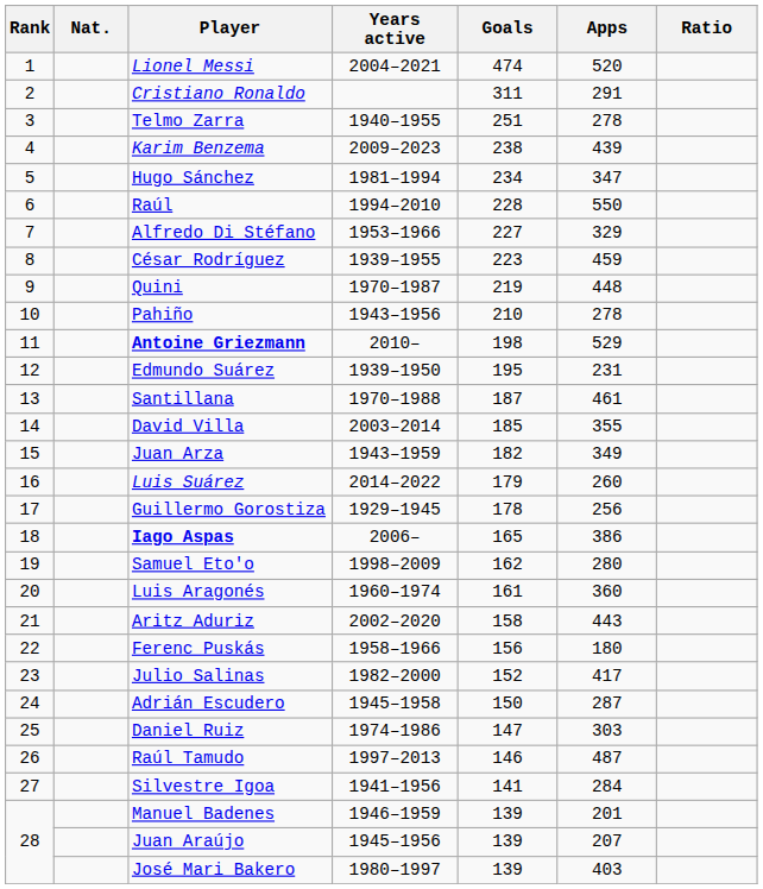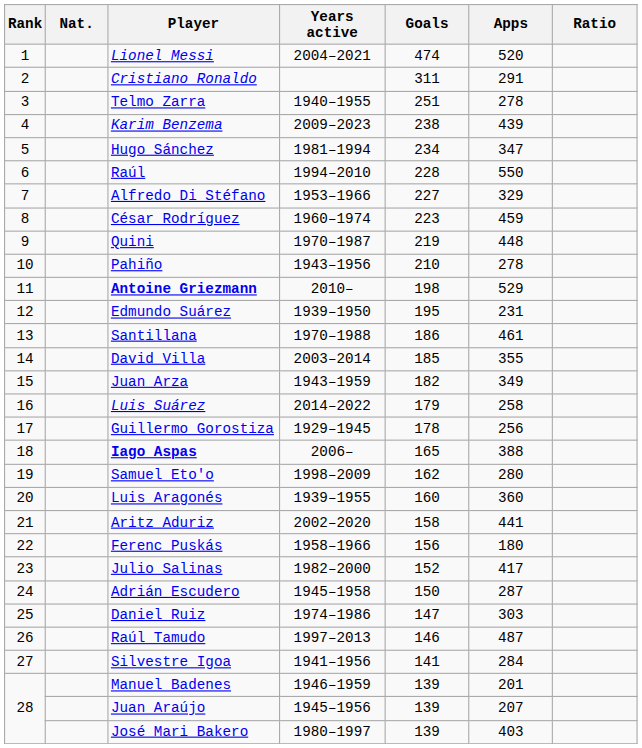 <table class="wikitable sortable collapsible" style="text-align: center">
 <tr>
 <th>Rank</th>
 <th width=50>Nat.</th>
 <th width=150>Player</th>
 <th width=90>Years active</th>
 <th width=70>Goals</th>
 <th width=70>Apps</th>
 <th width=70>Ratio</th>
 </tr>
 <tr>
 <td>1</td>
 <td></td>
 <td align=left><em><a href='#'>Lionel Messi</a></em></td>
 <td>2004–2021</td>
 <td>474</td>
 <td>520</td>
 <td></td>
 </tr>
 <tr>
 <td>2</td>
 <td></td>
 <td align=left><em><a href='#'>Cristiano Ronaldo</a></em></td>
 <td></td>
 <td>311</td>
 <td>291</td>
 <td></td>
 </tr>
 <tr>
 <td>3</td>
 <td></td>
 <td align=left><a href='#'>Telmo Zarra</a></td>
 <td>1940–1955</td>
 <td>251</td>
 <td>278</td>
 <td></td>
 </tr>
 <tr>
 <td>4</td>
 <td></td>
 <td align=left><em><a href='#'>Karim Benzema</a></em></td>
 <td>2009–2023</td>
 <td>238</td>
 <td>439</td>
 <td></td>
 </tr>
 <tr>
 <td>5</td>
 <td></td>
 <td align=left><a href='#'>Hugo Sánchez</a></td>
 <td>1981–1994</td>
 <td>234</td>
 <td>347</td>
 <td></td>
 </tr>
 <tr>
 <td>6</td>
 <td></td>
 <td align=left><a href='#'>Raúl</a></td>
 <td>1994–2010</td>
 <td>228</td>
 <td>550</td>
 <td></td>
 </tr>
 <tr>
 <td>7</td>
 <td></td>
 <td align=left><a href='#'>Alfredo Di Stéfano</a></td>
 <td>1953–1966</td>
 <td>227</td>
 <td>329</td>
 <td></td>
 </tr>
 <tr>
 <td>8</td>
 <td></td>
 <td align=left><a href='#'>César Rodríguez</a></td>
-<td>1939–1955</td>
+<td>1960–1974</td>
 <td>223</td>
 <td>459</td>
 <td></td>
 </tr>
 <tr>
 <td>9</td>
 <td></td>
 <td align=left><a href='#'>Quini</a></td>
 <td>1970–1987</td>
 <td>219</td>
 <td>448</td>
 <td></td>
 </tr>
 <tr>
 <td>10</td>
 <td></td>
 <td align=left><a href='#'>Pahiño</a></td>
 <td>1943–1956</td>
 <td>210</td>
 <td>278</td>
 <td></td>
 </tr>
 <tr>
 <td>11</td>
 <td></td>
 <td align=left><strong><a href='#'>Antoine Griezmann</a></strong></td>
 <td>2010–</td>
 <td>198</td>
 <td>529</td>
 <td></td>
 </tr>
 <tr>
 <td>12</td>
 <td></td>
 <td align=left><a href='#'>Edmundo Suárez</a></td>
 <td>1939–1950</td>
 <td>195</td>
 <td>231</td>
 <td></td>
 </tr>
 <tr>
 <td>13</td>
 <td></td>
 <td align=left><a href='#'>Santillana</a></td>
 <td>1970–1988</td>
-<td>187</td>
+<td>186</td>
 <td>461</td>
 <td></td>
 </tr>
 <tr>
 <td>14</td>
 <td></td>
 <td align=left><a href='#'>David Villa</a></td>
 <td>2003–2014</td>
 <td>185</td>
 <td>355</td>
 <td></td>
 </tr>
 <tr>
 <td>15</td>
 <td></td>
 <td align=left><a href='#'>Juan Arza</a></td>
 <td>1943–1959</td>
 <td>182</td>
 <td>349</td>
 <td></td>
 </tr>
 <tr>
 <td>16</td>
 <td></td>
 <td align=left><em><a href='#'>Luis Suárez</a></em></td>
 <td>2014–2022</td>
 <td>179</td>
-<td>260</td>
+<td>258</td>
 <td></td>
 </tr>
 <tr>
 <td>17</td>
 <td></td>
 <td align=left><a href='#'>Guillermo Gorostiza</a></td>
 <td>1929–1945</td>
 <td>178</td>
 <td>256</td>
 <td></td>
 </tr>
 <tr>
 <td>18</td>
 <td></td>
 <td align=left><strong><a href='#'>Iago Aspas</a></strong></td>
 <td>2006–</td>
 <td>165</td>
-<td>386</td>
+<td>388</td>
 <td></td>
 </tr>
 <tr>
 <td>19</td>
 <td></td>
 <td align=left><a href='#'>Samuel Eto'o</a></td>
 <td>1998–2009</td>
 <td>162</td>
 <td>280</td>
 <td></td>
 </tr>
 <tr>
 <td>20</td>
 <td></td>
 <td align=left><a href='#'>Luis Aragonés</a></td>
-<td>1960–1974</td>
-<td>161</td>
+<td>1939–1955</td>
+<td>160</td>
 <td>360</td>
 <td></td>
 </tr>
 <tr>
 <td>21</td>
 <td></td>
 <td align=left><a href='#'>Aritz Aduriz</a></td>
 <td>2002–2020</td>
 <td>158</td>
-<td>443</td>
+<td>441</td>
 <td></td>
 </tr>
 <tr>
 <td>22</td>
 <td></td>
 <td align=left><a href='#'>Ferenc Puskás</a></td>
 <td>1958–1966</td>
 <td>156</td>
 <td>180</td>
 <td></td>
 </tr>
 <tr>
 <td>23</td>
 <td></td>
 <td align=left><a href='#'>Julio Salinas</a></td>
 <td>1982–2000</td>
 <td>152</td>
 <td>417</td>
 <td></td>
 </tr>
 <tr>
 <td>24</td>
 <td></td>
 <td align=left><a href='#'>Adrián Escudero</a></td>
 <td>1945–1958</td>
 <td>150</td>
 <td>287</td>
 <td></td>
 </tr>
 <tr>
 <td>25</td>
 <td></td>
 <td align=left><a href='#'>Daniel Ruiz</a></td>
 <td>1974–1986</td>
 <td>147</td>
 <td>303</td>
 <td></td>
 </tr>
 <tr>
 <td>26</td>
 <td></td>
 <td align=left><a href='#'>Raúl Tamudo</a></td>
 <td>1997–2013</td>
 <td>146</td>
 <td>487</td>
 <td></td>
 </tr>
 <tr>
 <td>27</td>
 <td></td>
 <td align=left><a href='#'>Silvestre Igoa</a></td>
 <td>1941–1956</td>
 <td>141</td>
 <td>284</td>
 <td></td>
 </tr>
 <tr>
 <td rowspan="3">28</td>
 <td></td>
 <td align=left><a href='#'>Manuel Badenes</a></td>
 <td>1946–1959</td>
 <td>139</td>
 <td>201</td>
 <td></td>
 </tr>
 <tr>
 <td></td>
 <td align=left><a href='#'>Juan Araújo</a></td>
 <td>1945–1956</td>
 <td>139</td>
 <td>207</td>
 <td></td>
 </tr>
 <tr>
 <td></td>
 <td align=left><a href='#'>José Mari Bakero</a></td>
 <td>1980–1997</td>
 <td>139</td>
 <td>403</td>
 <td></td>
 </tr>
 </table>
